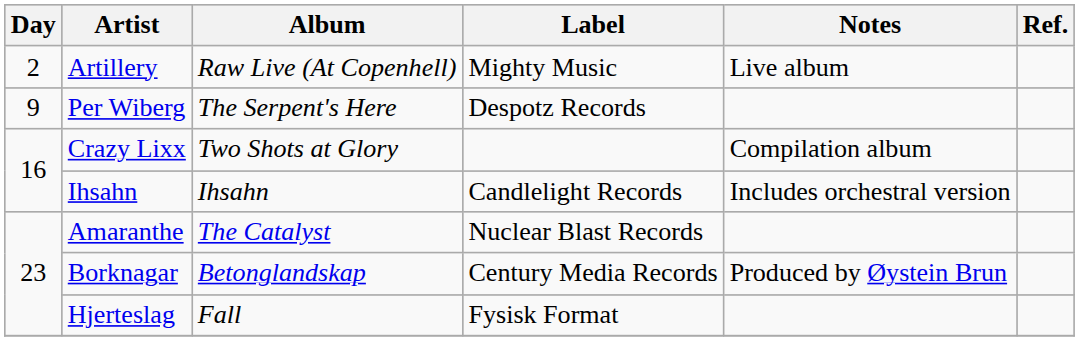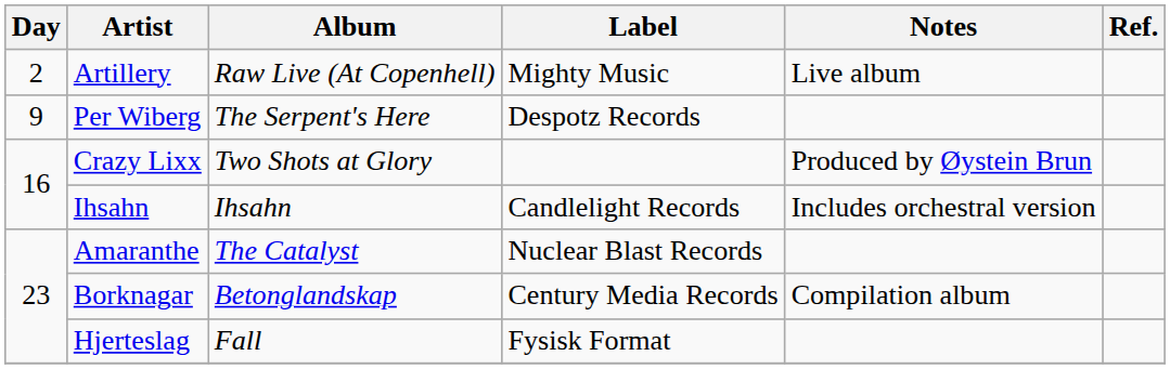 <table class="wikitable" id="table_February">
 <tr>
 <th>Day</th>
 <th>Artist</th>
 <th>Album</th>
 <th>Label</th>
 <th>Notes</th>
 <th>Ref.</th>
 </tr>
 <tr>
 <td style="text-align:center;" rowspan="1">2</td>
 <td><a href='#'>Artillery</a></td>
 <td><em>Raw Live (At Copenhell) </em></td>
 <td>Mighty Music</td>
 <td>Live album</td>
 <td></td>
 </tr>
 <tr>
 <td style="text-align:center;" rowspan="1">9</td>
 <td><a href='#'>Per Wiberg</a></td>
 <td><em>The Serpent's Here</em></td>
 <td>Despotz Records</td>
 <td></td>
 <td></td>
 </tr>
 <tr>
 <td style="text-align:center;" rowspan="2">16</td>
 <td><a href='#'>Crazy Lixx</a></td>
 <td><em>Two Shots at Glory</em></td>
 <td></td>
-<td>Compilation album</td>
+<td>Produced by <a href='#'>Øystein Brun</a></td>
 <td></td>
 </tr>
 <tr>
 <td><a href='#'>Ihsahn</a></td>
 <td><em>Ihsahn</em></td>
 <td>Candlelight Records</td>
 <td>Includes orchestral version</td>
 <td></td>
 </tr>
 <tr>
 <td style="text-align:center;" rowspan="3">23</td>
 <td><a href='#'>Amaranthe</a></td>
 <td><em><a href='#'>The Catalyst</a></em></td>
 <td>Nuclear Blast Records</td>
 <td></td>
 <td></td>
 </tr>
 <tr>
 <td><a href='#'>Borknagar</a></td>
 <td><em><a href='#'>Betonglandskap</a></em></td>
 <td>Century Media Records</td>
-<td>Produced by <a href='#'>Øystein Brun</a></td>
+<td>Compilation album</td>
 <td></td>
 </tr>
 <tr>
 <td><a href='#'>Hjerteslag</a></td>
 <td><em>Fall</em></td>
 <td>Fysisk Format</td>
 <td></td>
 <td></td>
 </tr>
 <tr>
 </tr>
 </table>
